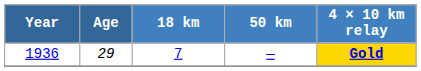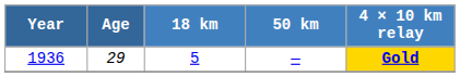 <table class="wikitable" style="font-size:95%; text-align:center; border:grey solid 1px; border-collapse:collapse; background:#ffffff;">
 <tr>
 <th style="background-color:#369; color:white; width:60px;"> Year </th>
 <th style="background-color:#369; color:white; width:40px;"> Age </th>
 <th style="background-color:#4180be; color:white; width:75px;"> 18 km </th>
 <th style="background-color:#4180be; color:white; width:75px;"> 50 km </th>
 <th style="background-color:#4180be; color:white; width:75px;"> 4 × 10 km <br> relay </th>
 </tr>
 <tr>
 <td><a href='#'>1936</a></td>
 <td><em>29</em></td>
-<td><a href='#'>7</a></td>
+<td><a href='#'>5</a></td>
 <td><a href='#'>—</a></td>
 <td style="background:gold;"><a href='#'><strong>Gold</strong></a></td>
 </tr>
 <tr>
 </tr>
 </table>
